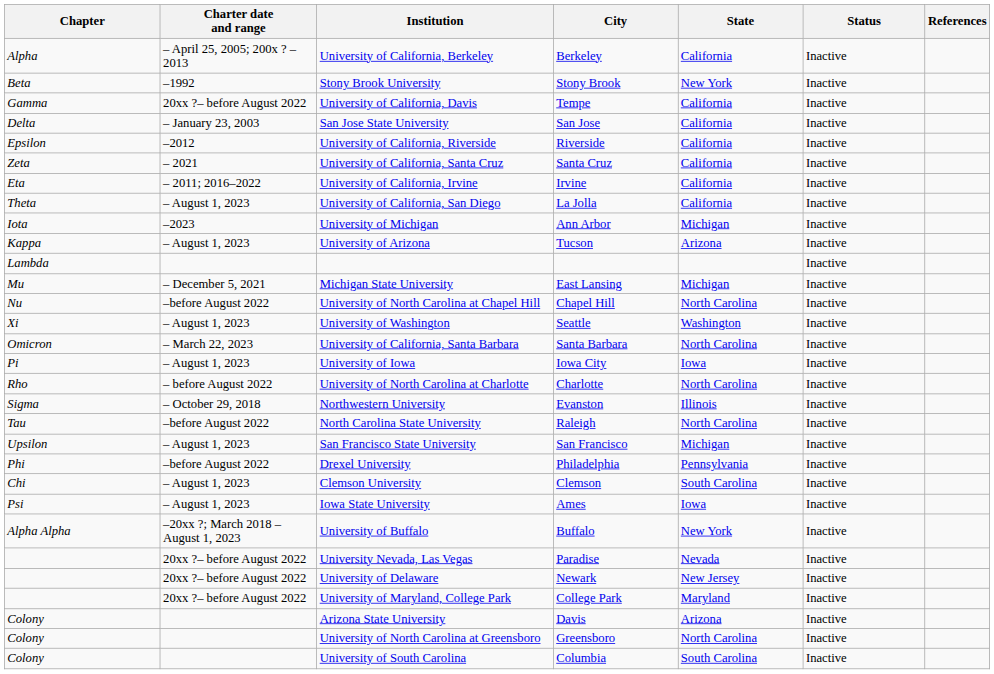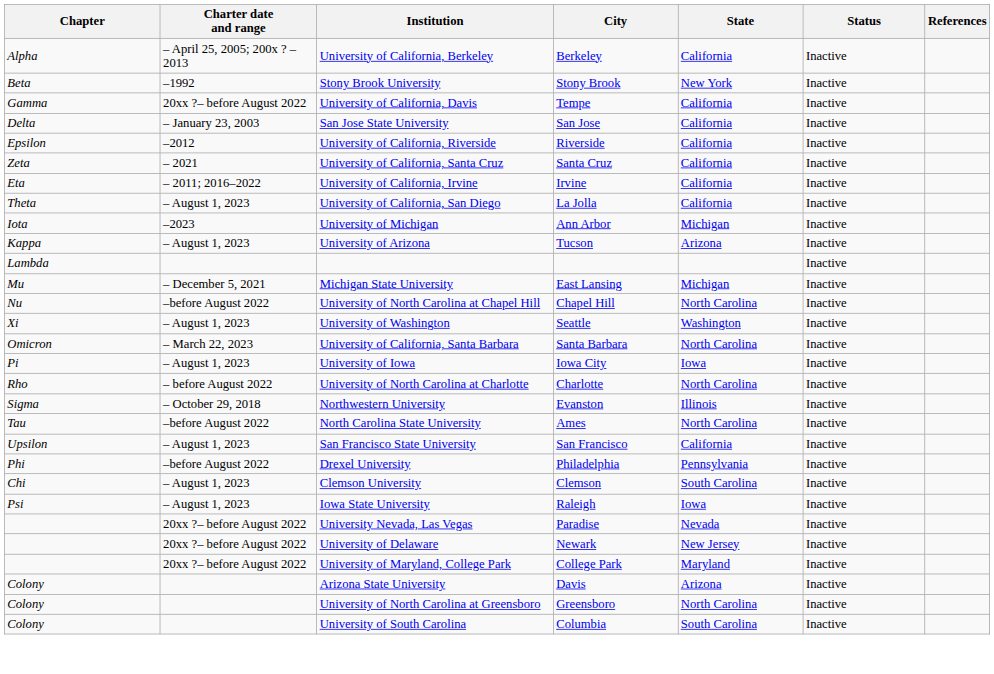 <table class="wikitable sortable">
 <tr>
 <th style="width:13em;">Chapter</th>
 <th style="width:13em;">Charter date<br>and range</th>
 <th style="width:20em;">Institution</th>
 <th style="width:10em;">City</th>
 <th style="width:10em;">State</th>
 <th style="width:10em;">Status</th>
 <th>References</th>
 </tr>
 <tr>
 <td><em>Alpha</em></td>
 <td> – April 25, 2005; 200x ? – 2013</td>
 <td><a href='#'>University of California, Berkeley</a></td>
 <td><a href='#'>Berkeley</a></td>
 <td><a href='#'>California</a></td>
 <td>Inactive</td>
 <td></td>
 </tr>
 <tr>
 <td><em>Beta</em></td>
 <td>–1992</td>
 <td><a href='#'>Stony Brook University</a></td>
 <td><a href='#'>Stony Brook</a></td>
 <td><a href='#'>New York</a></td>
 <td>Inactive</td>
 <td></td>
 </tr>
 <tr>
 <td><em>Gamma</em></td>
 <td>20xx ?– before August 2022</td>
 <td><a href='#'>University of California, Davis</a></td>
 <td><a href='#'>Tempe</a></td>
 <td><a href='#'>California</a></td>
 <td>Inactive</td>
 <td></td>
 </tr>
 <tr>
 <td><em>Delta</em></td>
 <td> – January 23, 2003</td>
 <td><a href='#'>San Jose State University</a></td>
 <td><a href='#'>San Jose</a></td>
 <td><a href='#'>California</a></td>
 <td>Inactive</td>
 <td></td>
 </tr>
 <tr>
 <td><em>Epsilon</em></td>
 <td>–2012</td>
 <td><a href='#'>University of California, Riverside</a></td>
 <td><a href='#'>Riverside</a></td>
 <td><a href='#'>California</a></td>
 <td>Inactive</td>
 <td></td>
 </tr>
 <tr>
 <td><em>Zeta</em></td>
 <td> – 2021</td>
 <td><a href='#'>University of California, Santa Cruz</a></td>
 <td><a href='#'>Santa Cruz</a></td>
 <td><a href='#'>California</a></td>
 <td>Inactive</td>
 <td></td>
 </tr>
 <tr>
 <td><em>Eta</em></td>
 <td> – 2011; 2016–2022</td>
 <td><a href='#'>University of California, Irvine</a></td>
 <td><a href='#'>Irvine</a></td>
 <td><a href='#'>California</a></td>
 <td>Inactive</td>
 <td></td>
 </tr>
 <tr>
 <td><em>Theta</em></td>
 <td> – August 1, 2023</td>
 <td><a href='#'>University of California, San Diego</a></td>
 <td><a href='#'>La Jolla</a></td>
 <td><a href='#'>California</a></td>
 <td>Inactive</td>
 <td></td>
 </tr>
 <tr>
 <td><em>Iota</em></td>
 <td>–2023</td>
 <td><a href='#'>University of Michigan</a></td>
 <td><a href='#'>Ann Arbor</a></td>
 <td><a href='#'>Michigan</a></td>
 <td>Inactive</td>
 <td></td>
 </tr>
 <tr>
 <td><em>Kappa</em></td>
 <td> – August 1, 2023</td>
 <td><a href='#'>University of Arizona</a></td>
 <td><a href='#'>Tucson</a></td>
 <td><a href='#'>Arizona</a></td>
 <td>Inactive</td>
 <td></td>
 </tr>
 <tr>
 <td><em>Lambda</em></td>
 <td></td>
 <td></td>
 <td></td>
 <td></td>
 <td>Inactive</td>
 <td></td>
 </tr>
 <tr>
 <td><em>Mu</em></td>
 <td> – December 5, 2021</td>
 <td><a href='#'>Michigan State University</a></td>
 <td><a href='#'>East Lansing</a></td>
 <td><a href='#'>Michigan</a></td>
 <td>Inactive</td>
 <td></td>
 </tr>
 <tr>
 <td><em>Nu</em></td>
 <td>–before August 2022</td>
 <td><a href='#'>University of North Carolina at Chapel Hill</a></td>
 <td><a href='#'>Chapel Hill</a></td>
 <td><a href='#'>North Carolina</a></td>
 <td>Inactive</td>
 <td></td>
 </tr>
 <tr>
 <td><em>Xi</em></td>
 <td> – August 1, 2023</td>
 <td><a href='#'>University of Washington</a></td>
 <td><a href='#'>Seattle</a></td>
 <td><a href='#'>Washington</a></td>
 <td>Inactive</td>
 <td></td>
 </tr>
 <tr>
 <td><em>Omicron</em></td>
 <td> – March 22, 2023</td>
 <td><a href='#'>University of California, Santa Barbara</a></td>
 <td><a href='#'>Santa Barbara</a></td>
 <td><a href='#'>North Carolina</a></td>
 <td>Inactive</td>
 <td></td>
 </tr>
 <tr>
 <td><em>Pi</em></td>
 <td> – August 1, 2023</td>
 <td><a href='#'>University of Iowa</a></td>
 <td><a href='#'>Iowa City</a></td>
 <td><a href='#'>Iowa</a></td>
 <td>Inactive</td>
 <td></td>
 </tr>
 <tr>
 <td><em>Rho</em></td>
 <td> – before August 2022</td>
 <td><a href='#'>University of North Carolina at Charlotte</a></td>
 <td><a href='#'>Charlotte</a></td>
 <td><a href='#'>North Carolina</a></td>
 <td>Inactive</td>
 <td></td>
 </tr>
 <tr>
 <td><em>Sigma</em></td>
 <td> – October 29, 2018</td>
 <td><a href='#'>Northwestern University</a></td>
 <td><a href='#'>Evanston</a></td>
 <td><a href='#'>Illinois</a></td>
 <td>Inactive</td>
 <td></td>
 </tr>
 <tr>
 <td><em>Tau</em></td>
 <td>–before August 2022</td>
 <td><a href='#'>North Carolina State University</a></td>
-<td><a href='#'>Raleigh</a></td>
+<td><a href='#'>Ames</a></td>
 <td><a href='#'>North Carolina</a></td>
 <td>Inactive</td>
 <td></td>
 </tr>
 <tr>
 <td><em>Upsilon</em></td>
 <td> – August 1, 2023</td>
 <td><a href='#'>San Francisco State University</a></td>
 <td><a href='#'>San Francisco</a></td>
-<td><a href='#'>Michigan</a></td>
+<td><a href='#'>California</a></td>
 <td>Inactive</td>
 <td></td>
 </tr>
 <tr>
 <td><em>Phi</em></td>
 <td>–before August 2022</td>
 <td><a href='#'>Drexel University</a></td>
 <td><a href='#'>Philadelphia</a></td>
 <td><a href='#'>Pennsylvania</a></td>
 <td>Inactive</td>
 <td></td>
 </tr>
 <tr>
 <td><em>Chi</em></td>
 <td> – August 1, 2023</td>
 <td><a href='#'>Clemson University</a></td>
 <td><a href='#'>Clemson</a></td>
 <td><a href='#'>South Carolina</a></td>
 <td>Inactive</td>
 <td></td>
 </tr>
 <tr>
 <td><em>Psi</em></td>
 <td> – August 1, 2023</td>
 <td><a href='#'>Iowa State University</a></td>
-<td><a href='#'>Ames</a></td>
+<td><a href='#'>Raleigh</a></td>
 <td><a href='#'>Iowa</a></td>
-<td>Inactive</td>
-<td></td>
-</tr>
-<tr>
-<td><em>Alpha Alpha</em></td>
-<td>–20xx ?; March 2018 – August 1, 2023</td>
-<td><a href='#'>University of Buffalo</a></td>
-<td><a href='#'>Buffalo</a></td>
-<td><a href='#'>New York</a></td>
 <td>Inactive</td>
 <td></td>
 </tr>
 <tr>
 <td></td>
 <td>20xx ?– before August 2022</td>
 <td><a href='#'>University Nevada, Las Vegas</a></td>
 <td><a href='#'>Paradise</a></td>
 <td><a href='#'>Nevada</a></td>
 <td>Inactive</td>
 <td></td>
 </tr>
 <tr>
 <td></td>
 <td>20xx ?– before August 2022</td>
 <td><a href='#'>University of Delaware</a></td>
 <td><a href='#'>Newark</a></td>
 <td><a href='#'>New Jersey</a></td>
 <td>Inactive</td>
 <td></td>
 </tr>
 <tr>
 <td></td>
 <td>20xx ?– before August 2022</td>
 <td><a href='#'>University of Maryland, College Park</a></td>
 <td><a href='#'>College Park</a></td>
 <td><a href='#'>Maryland</a></td>
 <td>Inactive</td>
 <td></td>
 </tr>
 <tr>
 <td><em>Colony</em></td>
 <td></td>
 <td><a href='#'>Arizona State University</a></td>
 <td><a href='#'>Davis</a></td>
 <td><a href='#'>Arizona</a></td>
 <td>Inactive</td>
 <td></td>
 </tr>
 <tr>
 <td><em>Colony</em></td>
 <td></td>
 <td><a href='#'>University of North Carolina at Greensboro</a></td>
 <td><a href='#'>Greensboro</a></td>
 <td><a href='#'>North Carolina</a></td>
 <td>Inactive</td>
 <td></td>
 </tr>
 <tr>
 <td><em>Colony</em></td>
 <td></td>
 <td><a href='#'>University of South Carolina</a></td>
 <td><a href='#'>Columbia</a></td>
 <td><a href='#'>South Carolina</a></td>
 <td>Inactive</td>
 <td></td>
 </tr>
 </table>
